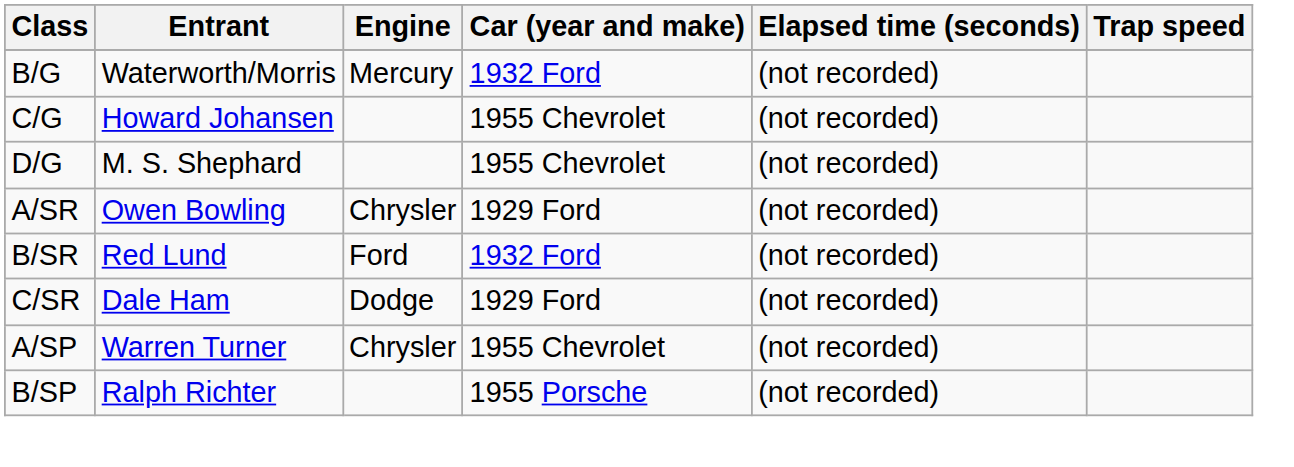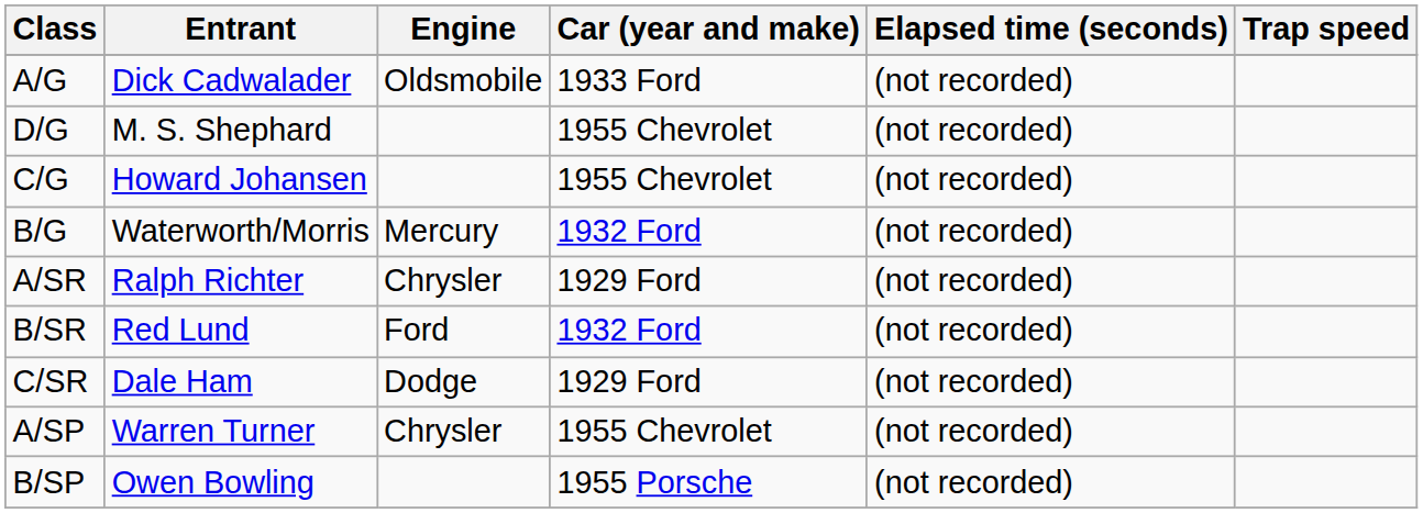 <table class="wikitable">
 <tr>
 <th>Class</th>
 <th>Entrant</th>
 <th>Engine</th>
 <th>Car (year and make)</th>
 <th>Elapsed time (seconds)</th>
 <th>Trap speed</th>
 </tr>
 <tr>
 </tr>
 <tr>
-<td>B/G</td>
-<td>Waterworth/Morris</td>
-<td>Mercury</td>
-<td><a href='#'>1932 Ford</a></td>
+<td>A/G</td>
+<td><a href='#'>Dick Cadwalader</a></td>
+<td>Oldsmobile</td>
+<td>1933 Ford</td>
+<td>(not recorded)</td>
+<td></td>
+</tr>
+<tr>
+<td>D/G</td>
+<td>M. S. Shephard</td>
+<td></td>
+<td>1955 Chevrolet</td>
 <td>(not recorded)</td>
 <td></td>
 </tr>
 <tr>
 <td>C/G</td>
 <td><a href='#'>Howard Johansen</a></td>
 <td></td>
 <td>1955 Chevrolet</td>
 <td>(not recorded)</td>
 <td></td>
 </tr>
 <tr>
-<td>D/G</td>
-<td>M. S. Shephard</td>
-<td></td>
-<td>1955 Chevrolet</td>
+<td>B/G</td>
+<td>Waterworth/Morris</td>
+<td>Mercury</td>
+<td><a href='#'>1932 Ford</a></td>
 <td>(not recorded)</td>
 <td></td>
 </tr>
 <tr>
 <td>A/SR</td>
-<td><a href='#'>Owen Bowling</a></td>
+<td><a href='#'>Ralph Richter</a></td>
 <td>Chrysler</td>
 <td>1929 Ford</td>
 <td>(not recorded)</td>
 <td></td>
 </tr>
 <tr>
 <td>B/SR</td>
 <td><a href='#'>Red Lund</a></td>
 <td>Ford</td>
 <td><a href='#'>1932 Ford</a></td>
 <td>(not recorded)</td>
 <td></td>
 </tr>
 <tr>
 <td>C/SR</td>
 <td><a href='#'>Dale Ham</a></td>
 <td>Dodge</td>
 <td>1929 Ford</td>
 <td>(not recorded)</td>
 <td></td>
 </tr>
 <tr>
 <td>A/SP</td>
 <td><a href='#'>Warren Turner</a></td>
 <td>Chrysler</td>
 <td>1955 Chevrolet</td>
 <td>(not recorded)</td>
 <td></td>
 </tr>
 <tr>
 <td>B/SP</td>
-<td><a href='#'>Ralph Richter</a></td>
+<td><a href='#'>Owen Bowling</a></td>
 <td></td>
 <td>1955 <a href='#'>Porsche</a></td>
 <td>(not recorded)</td>
 <td></td>
 </tr>
 </table>
